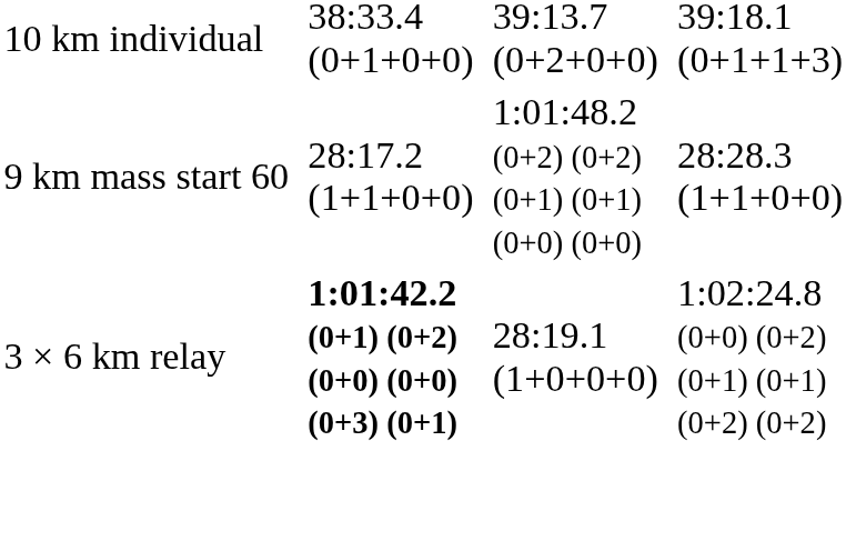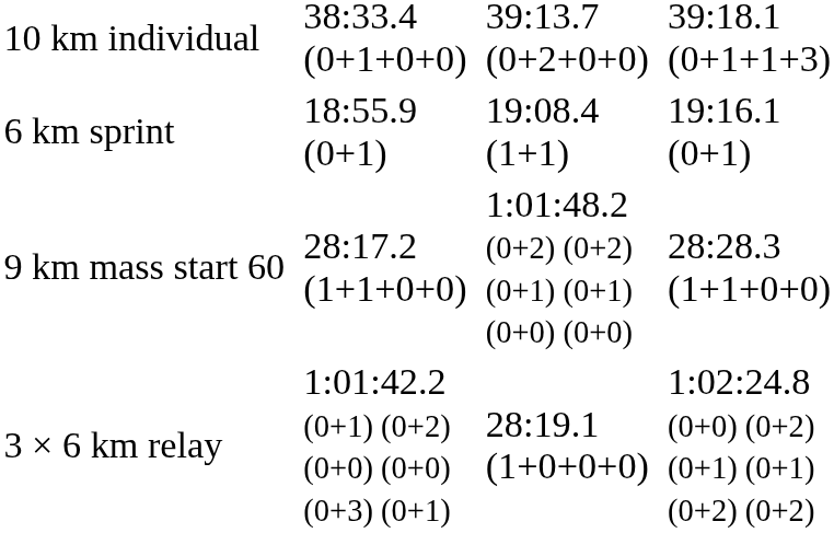 <table>
 <tr>
 <td>10 km individual</td>
 <td></td>
 <td>38:33.4<br>(0+1+0+0)</td>
 <td></td>
 <td>39:13.7<br>(0+2+0+0)</td>
 <td></td>
 <td>39:18.1<br>(0+1+1+3)</td>
+</tr>
+<tr>
+<td>6 km sprint</td>
+<td></td>
+<td>18:55.9<br>(0+1)</td>
+<td></td>
+<td>19:08.4<br>(1+1)</td>
+<td></td>
+<td>19:16.1<br>(0+1)</td>
 </tr>
 <tr>
 <td>9 km mass start 60</td>
 <td></td>
 <td>28:17.2<br>(1+1+0+0)</td>
 <td></td>
 <td>1:01:48.2<br><small>(0+2) (0+2)<br>(0+1) (0+1)<br>(0+0) (0+0)<br></small></td>
 <td></td>
 <td>28:28.3<br>(1+1+0+0)</td>
 </tr>
 <tr>
 <td>3 × 6 km relay</td>
 <td></td>
-<td><strong>1:01:42.2<br><small>(0+1) (0+2)<br>(0+0) (0+0)<br>(0+3) (0+1)<br></small></strong></td>
+<td>1:01:42.2<br><small>(0+1) (0+2)<br>(0+0) (0+0)<br>(0+3) (0+1)<br></small></td>
 <td></td>
 <td>28:19.1<br>(1+0+0+0)</td>
 <td></td>
 <td>1:02:24.8<br><small>(0+0) (0+2)<br>(0+1) (0+1)<br>(0+2) (0+2)<br></small></td>
 </tr>
 </table>
